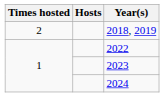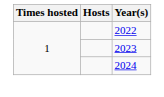 <table class="wikitable" style="margin:0 auto;">
 <tr>
 <th>Times hosted</th>
 <th>Hosts</th>
 <th>Year(s)</th>
-</tr>
-<tr>
-<td style="text-align:center;">2</td>
-<td></td>
-<td><a href='#'>2018</a>, <a href='#'>2019</a></td>
 </tr>
 <tr>
 <td rowspan="3" style="text-align:center;">1</td>
 <td></td>
 <td><a href='#'>2022</a></td>
 </tr>
 <tr>
 <td></td>
 <td><a href='#'>2023</a></td>
 </tr>
 <tr>
 <td></td>
 <td><a href='#'>2024</a></td>
 </tr>
 </table>
